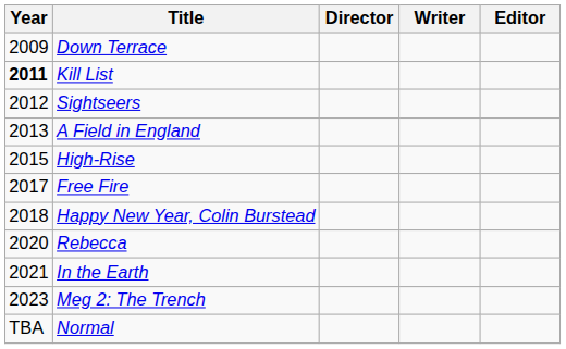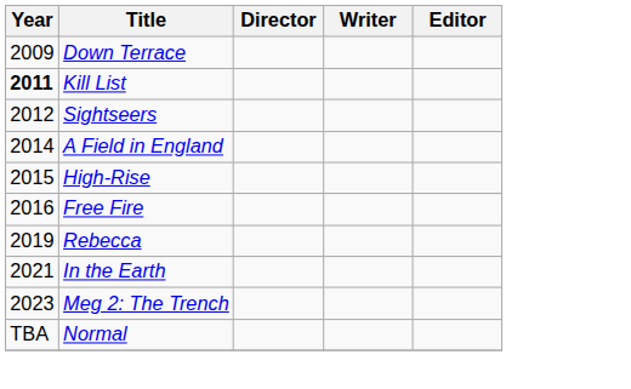 <table class="wikitable">
 <tr>
 <th>Year</th>
 <th>Title</th>
 <th width=65>Director</th>
 <th width=65>Writer</th>
 <th width=65>Editor</th>
 </tr>
 <tr>
 <td>2009</td>
 <td><em><a href='#'>Down Terrace</a></em></td>
 <td></td>
 <td></td>
 <td></td>
 </tr>
 <tr>
 <td><strong>2011</strong></td>
 <td><em><a href='#'>Kill List</a></em></td>
 <td></td>
 <td></td>
 <td></td>
 </tr>
 <tr>
 <td>2012</td>
 <td><em><a href='#'>Sightseers</a></em></td>
 <td></td>
 <td></td>
 <td></td>
 </tr>
 <tr>
-<td>2013</td>
+<td>2014</td>
 <td><em><a href='#'>A Field in England</a></em></td>
 <td></td>
 <td></td>
 <td></td>
 </tr>
 <tr>
 <td>2015</td>
 <td><em><a href='#'>High-Rise</a></em></td>
 <td></td>
 <td></td>
 <td></td>
 </tr>
 <tr>
-<td>2017</td>
+<td>2016</td>
 <td><em><a href='#'>Free Fire</a></em></td>
 <td></td>
 <td></td>
 <td></td>
 </tr>
 <tr>
-<td>2018</td>
-<td><em><a href='#'>Happy New Year, Colin Burstead</a></em></td>
-<td></td>
-<td></td>
-<td></td>
-</tr>
-<tr>
-<td>2020</td>
+<td>2019</td>
 <td><em><a href='#'>Rebecca</a></em></td>
 <td></td>
 <td></td>
 <td></td>
 </tr>
 <tr>
 <td>2021</td>
 <td><em><a href='#'>In the Earth</a></em></td>
 <td></td>
 <td></td>
 <td></td>
 </tr>
 <tr>
 <td>2023</td>
 <td><em><a href='#'>Meg 2: The Trench</a></em></td>
 <td></td>
 <td></td>
 <td></td>
 </tr>
 <tr>
 <td>TBA</td>
 <td><em><a href='#'>Normal</a></em></td>
 <td></td>
 <td></td>
 <td></td>
 </tr>
 <tr>
 </tr>
 </table>
